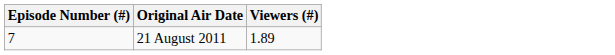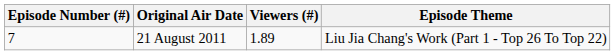 <table class="wikitable">
 <tr>
 <th>Episode Number (#)</th>
 <th>Original Air Date</th>
 <th>Viewers (#)</th>
+<th>Episode Theme</th>
 </tr>
 <tr>
 <td>7</td>
 <td>21 August 2011</td>
 <td>1.89</td>
+<td>Liu Jia Chang's Work (Part 1 - Top 26 To Top 22)</td>
 </tr>
 </table>
